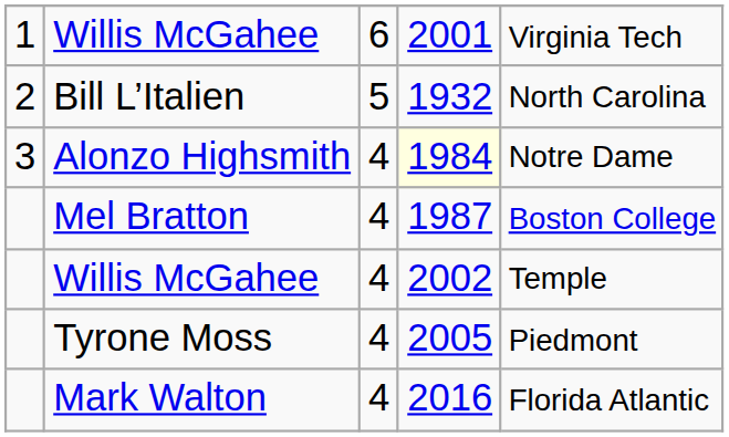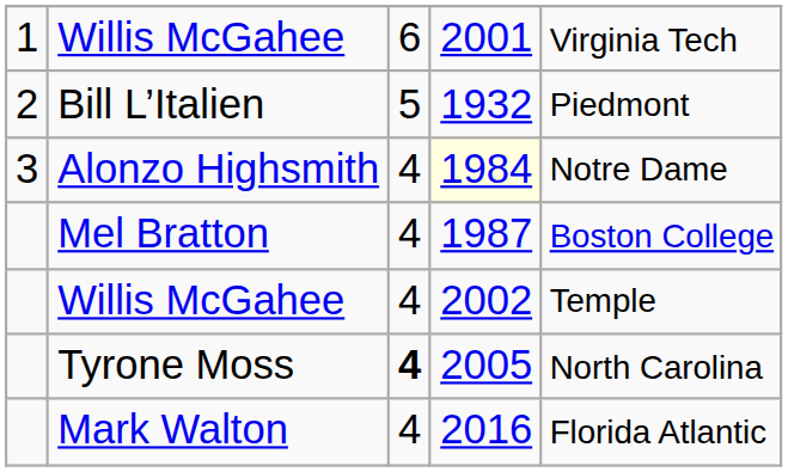 <table class="wikitable">
 <tr>
 </tr>
 <tr>
 <td>1</td>
 <td><a href='#'>Willis McGahee</a></td>
 <td>6</td>
 <td><a href='#'>2001</a></td>
 <td style="font-size:80%;">Virginia Tech</td>
 </tr>
 <tr>
 <td>2</td>
 <td>Bill L’Italien</td>
 <td>5</td>
 <td><a href='#'>1932</a></td>
-<td style="font-size:80%;">North Carolina</td>
+<td style="font-size:80%;">Piedmont</td>
 </tr>
 <tr>
 <td>3</td>
 <td><a href='#'>Alonzo Highsmith</a></td>
 <td>4</td>
 <td style="background: lightyellow;"><a href='#'>1984</a></td>
 <td style="font-size:80%;">Notre Dame</td>
 </tr>
 <tr>
 <td></td>
 <td><a href='#'>Mel Bratton</a></td>
 <td>4</td>
 <td><a href='#'>1987</a></td>
 <td style="font-size:80%;"><a href='#'>Boston College</a></td>
 </tr>
 <tr>
 <td></td>
 <td><a href='#'>Willis McGahee</a></td>
 <td>4</td>
 <td><a href='#'>2002</a></td>
 <td style="font-size:80%;">Temple</td>
 </tr>
 <tr>
 <td></td>
 <td>Tyrone Moss</td>
-<td>4</td>
+<td><strong>4</strong></td>
 <td><a href='#'>2005</a></td>
-<td style="font-size:80%;">Piedmont</td>
+<td style="font-size:80%;">North Carolina</td>
 </tr>
 <tr>
 <td></td>
 <td><a href='#'>Mark Walton</a></td>
 <td>4</td>
 <td><a href='#'>2016</a></td>
 <td style="font-size:80%;">Florida Atlantic</td>
 </tr>
 </table>
